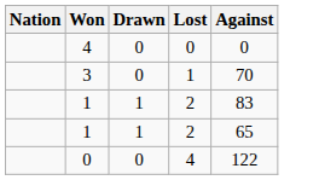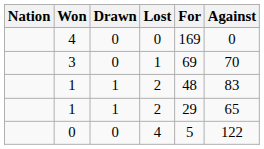 <table class="wikitable" style="text-align: center;">
 <tr>
 <th>Nation</th>
 <th>Won</th>
 <th>Drawn</th>
 <th>Lost</th>
+<th>For</th>
 <th>Against</th>
 </tr>
 <tr>
 <td align="left"></td>
 <td>4</td>
 <td>0</td>
 <td>0</td>
+<td>169</td>
 <td>0</td>
 </tr>
 <tr>
 <td align="left"></td>
 <td>3</td>
 <td>0</td>
 <td>1</td>
+<td>69</td>
 <td>70</td>
 </tr>
 <tr>
 <td align="left"></td>
 <td>1</td>
 <td>1</td>
 <td>2</td>
+<td>48</td>
 <td>83</td>
 </tr>
 <tr>
 <td align="left"></td>
 <td>1</td>
 <td>1</td>
 <td>2</td>
+<td>29</td>
 <td>65</td>
 </tr>
 <tr>
 <td align="left"></td>
 <td>0</td>
 <td>0</td>
 <td>4</td>
+<td>5</td>
 <td>122</td>
 </tr>
 </table>
